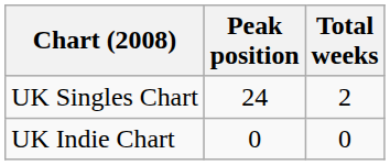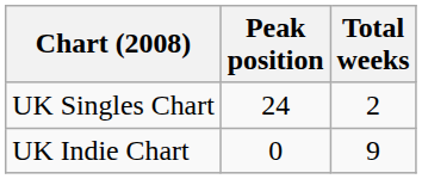 <table class="wikitable sortable">
 <tr>
 <th>Chart (2008)</th>
 <th>Peak<br>position</th>
 <th>Total<br>weeks</th>
 </tr>
 <tr>
 <td align="left">UK Singles Chart</td>
 <td style="text-align:center;">24</td>
 <td style="text-align:center;">2</td>
 </tr>
 <tr>
 <td align="left">UK Indie Chart</td>
 <td style="text-align:center;">0</td>
-<td style="text-align:center;">0</td>
+<td style="text-align:center;">9</td>
 </tr>
 </table>
